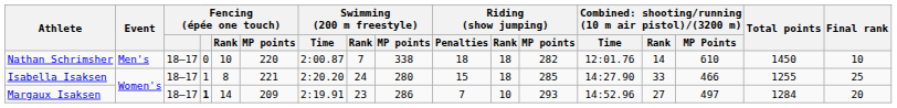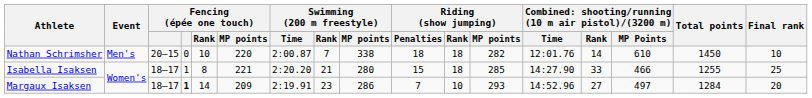 <table class=wikitable style=font-size:90%;text-align:center>
 <tr>
 <th rowspan=2>Athlete</th>
 <th rowspan=2>Event</th>
 <th colspan=4>Fencing<br><span>(épée one touch)</span></th>
 <th colspan=3>Swimming<br><span>(200 m freestyle)</span></th>
 <th colspan=3>Riding<br><span>(show jumping)</span></th>
 <th colspan=3>Combined: shooting/running<br><span>(10 m air pistol)/(3200 m)</span></th>
 <th rowspan=2>Total points</th>
 <th rowspan=2>Final rank</th>
 </tr>
 <tr style=font-size:95%>
 <th></th>
 <th></th>
 <th>Rank</th>
 <th>MP points</th>
 <th>Time</th>
 <th>Rank</th>
 <th>MP points</th>
 <th>Penalties</th>
 <th>Rank</th>
 <th>MP points</th>
 <th>Time</th>
 <th>Rank</th>
 <th>MP Points</th>
 </tr>
 <tr>
 <td align=left><a href='#'>Nathan Schrimsher</a></td>
 <td align=left><a href='#'>Men's</a></td>
-<td>18–17</td>
+<td>20–15</td>
 <td>0</td>
 <td>10</td>
 <td>220</td>
 <td>2:00.87</td>
 <td>7</td>
 <td>338</td>
 <td>18</td>
 <td>18</td>
 <td>282</td>
 <td>12:01.76</td>
 <td>14</td>
 <td>610</td>
 <td>1450</td>
 <td>10</td>
 </tr>
 <tr>
 <td align=left><a href='#'>Isabella Isaksen</a></td>
 <td align=left rowspan=2><a href='#'>Women's</a></td>
 <td>18–17</td>
 <td>1</td>
 <td>8</td>
 <td>221</td>
 <td>2:20.20</td>
-<td>24</td>
+<td>21</td>
 <td>280</td>
 <td>15</td>
 <td>18</td>
 <td>285</td>
 <td>14:27.90</td>
 <td>33</td>
 <td>466</td>
 <td>1255</td>
 <td>25</td>
 </tr>
 <tr>
 <td align=left><a href='#'>Margaux Isaksen</a></td>
 <td>18–17</td>
 <td><strong>1</strong></td>
 <td>14</td>
 <td>209</td>
 <td>2:19.91</td>
 <td>23</td>
 <td>286</td>
 <td>7</td>
 <td>10</td>
 <td>293</td>
 <td>14:52.96</td>
 <td>27</td>
 <td>497</td>
 <td>1284</td>
 <td>20</td>
 </tr>
 </table>
